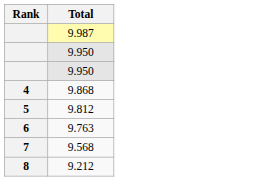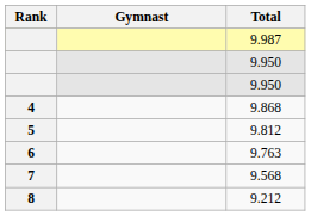 <table class="wikitable sortable" style="text-align:center; font-size:95%">
 <tr>
 <th scope="col" style="width:50px;">Rank</th>
+<th scope="col" style="width:180px;">Gymnast</th>
 <th scope="col" style="width:80px;">Total</th>
 </tr>
 <tr style="background:#fffcaf;">
 <th scope=row style="text-align:center"></th>
+<td style="text-align:left;"></td>
 <td>9.987</td>
 </tr>
 <tr style="background:#e5e5e5;">
 <th scope=row style="text-align:center"></th>
+<td style="text-align:left;"></td>
 <td>9.950</td>
 </tr>
 <tr style="background:#e5e5e5;">
 <th scope=row style="text-align:center"></th>
+<td style="text-align:left;"></td>
 <td>9.950</td>
 </tr>
 <tr>
 <th scope=row style="text-align:center">4</th>
+<td style="text-align:left;"></td>
 <td>9.868</td>
 </tr>
 <tr>
 <th scope=row style="text-align:center">5</th>
+<td style="text-align:left;"></td>
 <td>9.812</td>
 </tr>
 <tr>
 <th scope=row style="text-align:center">6</th>
+<td style="text-align:left;"></td>
 <td>9.763</td>
 </tr>
 <tr>
 <th scope=row style="text-align:center">7</th>
+<td style="text-align:left;"></td>
 <td>9.568</td>
 </tr>
 <tr>
 <th scope=row style="text-align:center">8</th>
+<td style="text-align:left;"></td>
 <td>9.212</td>
 </tr>
 </table>
